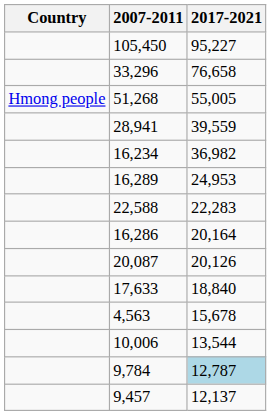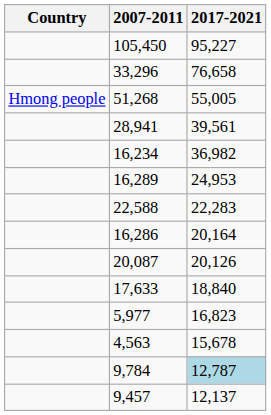 <table class="wikitable sortable" style="font-size: 90%;">
 <tr>
 <th>Country</th>
 <th>2007-2011</th>
 <th>2017-2021</th>
 </tr>
 <tr>
 <td></td>
 <td>105,450</td>
 <td>95,227</td>
 </tr>
 <tr>
 <td></td>
 <td>33,296</td>
 <td>76,658</td>
 </tr>
 <tr>
 <td><a href='#'>Hmong people</a></td>
 <td>51,268</td>
 <td>55,005</td>
 </tr>
 <tr>
 <td></td>
 <td>28,941</td>
-<td>39,559</td>
+<td>39,561</td>
 </tr>
 <tr>
 <td></td>
 <td>16,234</td>
 <td>36,982</td>
 </tr>
 <tr>
 <td></td>
 <td>16,289</td>
 <td>24,953</td>
 </tr>
 <tr>
 <td></td>
 <td>22,588</td>
 <td>22,283</td>
 </tr>
 <tr>
 <td></td>
 <td>16,286</td>
 <td>20,164</td>
 </tr>
 <tr>
 <td></td>
 <td>20,087</td>
 <td>20,126</td>
 </tr>
 <tr>
 <td></td>
 <td>17,633</td>
 <td>18,840</td>
 </tr>
 <tr>
 <td></td>
-<td>4,563</td>
-<td>15,678</td>
+<td>5,977</td>
+<td>16,823</td>
 </tr>
 <tr>
 <td></td>
-<td>10,006</td>
-<td>13,544</td>
+<td>4,563</td>
+<td>15,678</td>
 </tr>
 <tr>
 <td></td>
 <td>9,784</td>
 <td style="background: lightblue;">12,787</td>
 </tr>
 <tr>
 <td></td>
 <td>9,457</td>
 <td>12,137</td>
 </tr>
 </table>
